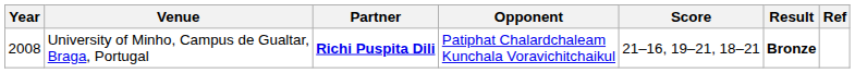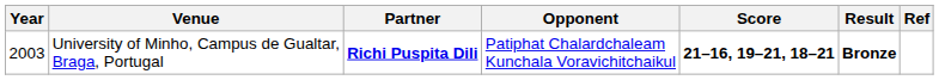 <table class="sortable wikitable" style="font-size: 90%">
 <tr>
 <th>Year</th>
 <th>Venue</th>
 <th>Partner</th>
 <th>Opponent</th>
 <th>Score</th>
 <th>Result</th>
 <th>Ref</th>
 </tr>
 <tr style="background:white">
-<td align="center">2008</td>
+<td align="center">2003</td>
 <td align="left">University of Minho, Campus de Gualtar,<br> <a href='#'>Braga</a>, Portugal</td>
 <td align="left"><strong> <a href='#'>Richi Puspita Dili</a></strong></td>
 <td align="left"> <a href='#'>Patiphat Chalardchaleam</a><br> <a href='#'>Kunchala Voravichitchaikul</a></td>
-<td align="left">21–16, 19–21, 18–21</td>
+<td align="left"><strong>21–16, 19–21, 18–21</strong></td>
 <td style="text-align:left; background:white"> <strong>Bronze</strong></td>
 <td style="text-align:center; background:white"></td>
 </tr>
 </table>
